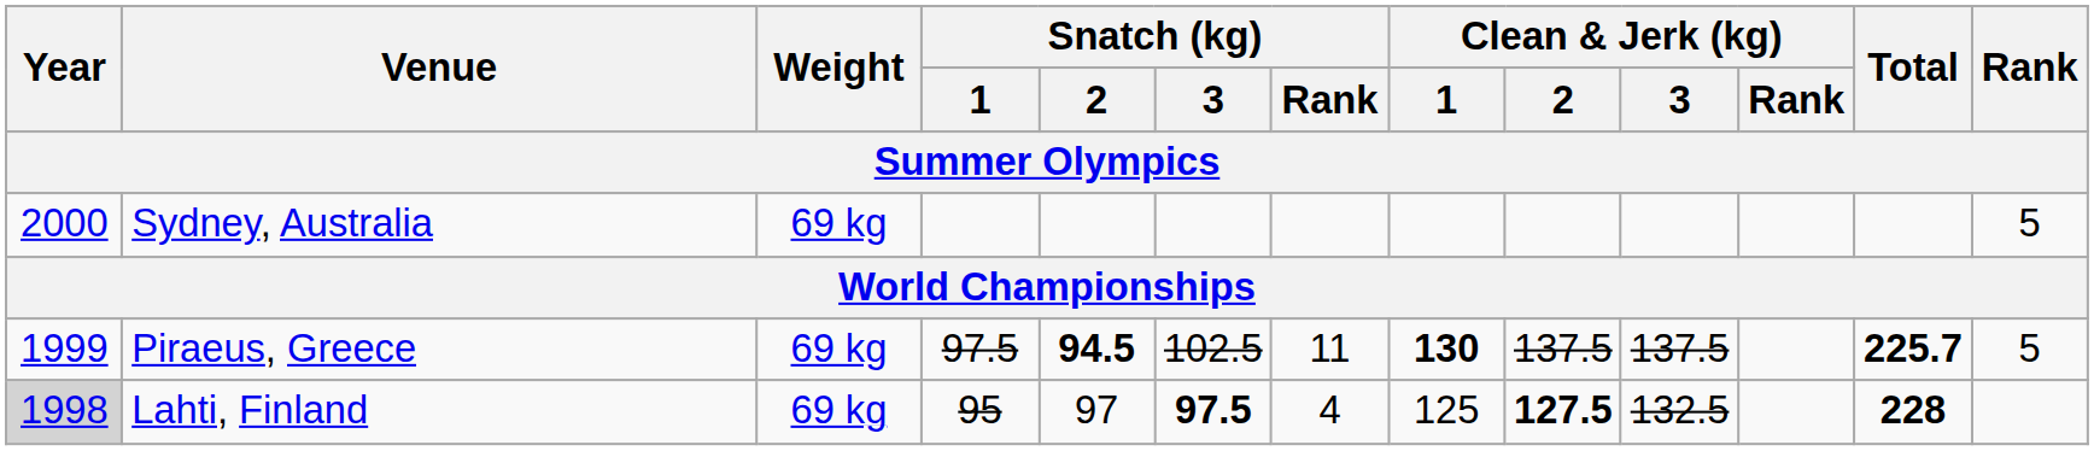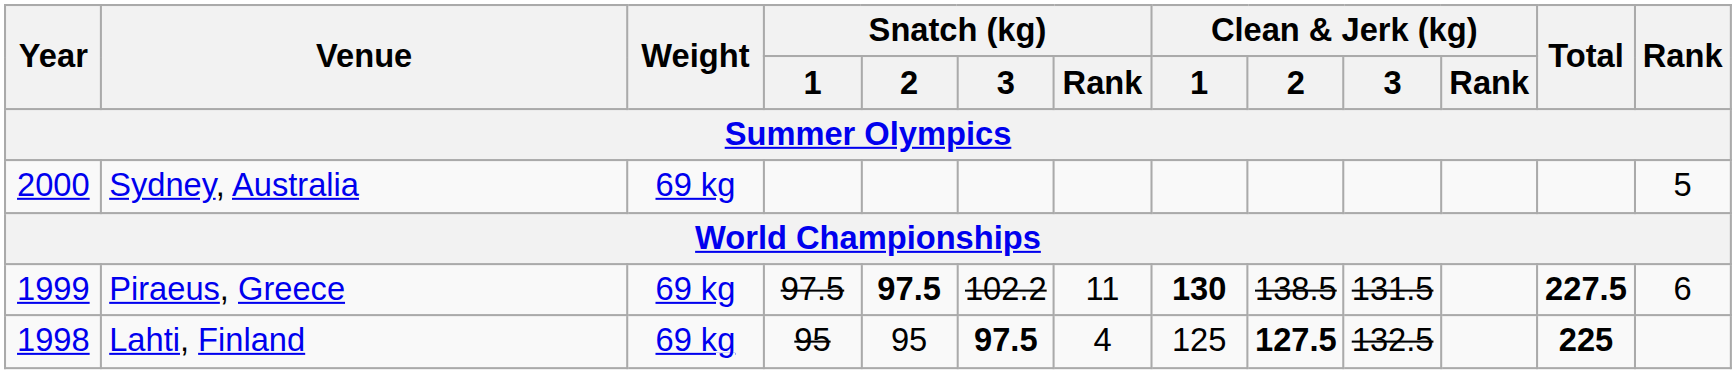 <table class = "wikitable" style="text-align:center;">
 <tr>
 <th rowspan=2 width=40>Year</th>
 <th rowspan=2 width=250>Venue</th>
 <th rowspan=2 width=60>Weight</th>
 <th colspan=4>Snatch (kg)</th>
 <th colspan=4>Clean & Jerk (kg)</th>
 <th rowspan=2 width=40>Total</th>
 <th rowspan=2 width=40>Rank</th>
 </tr>
 <tr>
 <th width=40>1</th>
 <th width=40>2</th>
 <th width=40>3</th>
 <th width=40>Rank</th>
 <th width=40>1</th>
 <th width=40>2</th>
 <th width=40>3</th>
 <th width=40>Rank</th>
 </tr>
 <tr>
 <th colspan=13><a href='#'>Summer Olympics</a></th>
 </tr>
 <tr>
 <td><a href='#'>2000</a></td>
 <td align=left> <a href='#'>Sydney</a>, <a href='#'>Australia</a></td>
 <td><a href='#'>69 kg</a></td>
 <td></td>
 <td></td>
 <td></td>
 <td></td>
 <td></td>
 <td></td>
 <td></td>
 <td></td>
 <td></td>
 <td>5</td>
 </tr>
 <tr>
 <th colspan=13><a href='#'>World Championships</a></th>
 </tr>
 <tr>
 <td><a href='#'>1999</a></td>
 <td align=left> <a href='#'>Piraeus</a>, <a href='#'>Greece</a></td>
 <td><a href='#'>69 kg</a></td>
 <td><s>97.5</s></td>
-<td><strong>94.5</strong></td>
-<td><s>102.5</s></td>
+<td><strong>97.5</strong></td>
+<td><s>102.2</s></td>
 <td>11</td>
 <td><strong>130</strong></td>
-<td><s>137.5</s></td>
-<td><s>137.5</s></td>
+<td><s>138.5</s></td>
+<td><s>131.5</s></td>
 <td></td>
-<td><strong>225.7</strong></td>
-<td>5</td>
+<td><strong>227.5</strong></td>
+<td>6</td>
 </tr>
 <tr>
-<td style="background: lightgrey;"><a href='#'>1998</a></td>
+<td><a href='#'>1998</a></td>
 <td align=left> <a href='#'>Lahti</a>, <a href='#'>Finland</a></td>
 <td><a href='#'>69 kg</a></td>
 <td><s>95</s></td>
-<td>97</td>
+<td>95</td>
 <td><strong>97.5</strong></td>
 <td>4</td>
 <td>125</td>
 <td><strong>127.5</strong></td>
 <td><s>132.5</s></td>
 <td></td>
-<td><strong>228</strong></td>
+<td><strong>225</strong></td>
 <td></td>
 </tr>
 </table>
